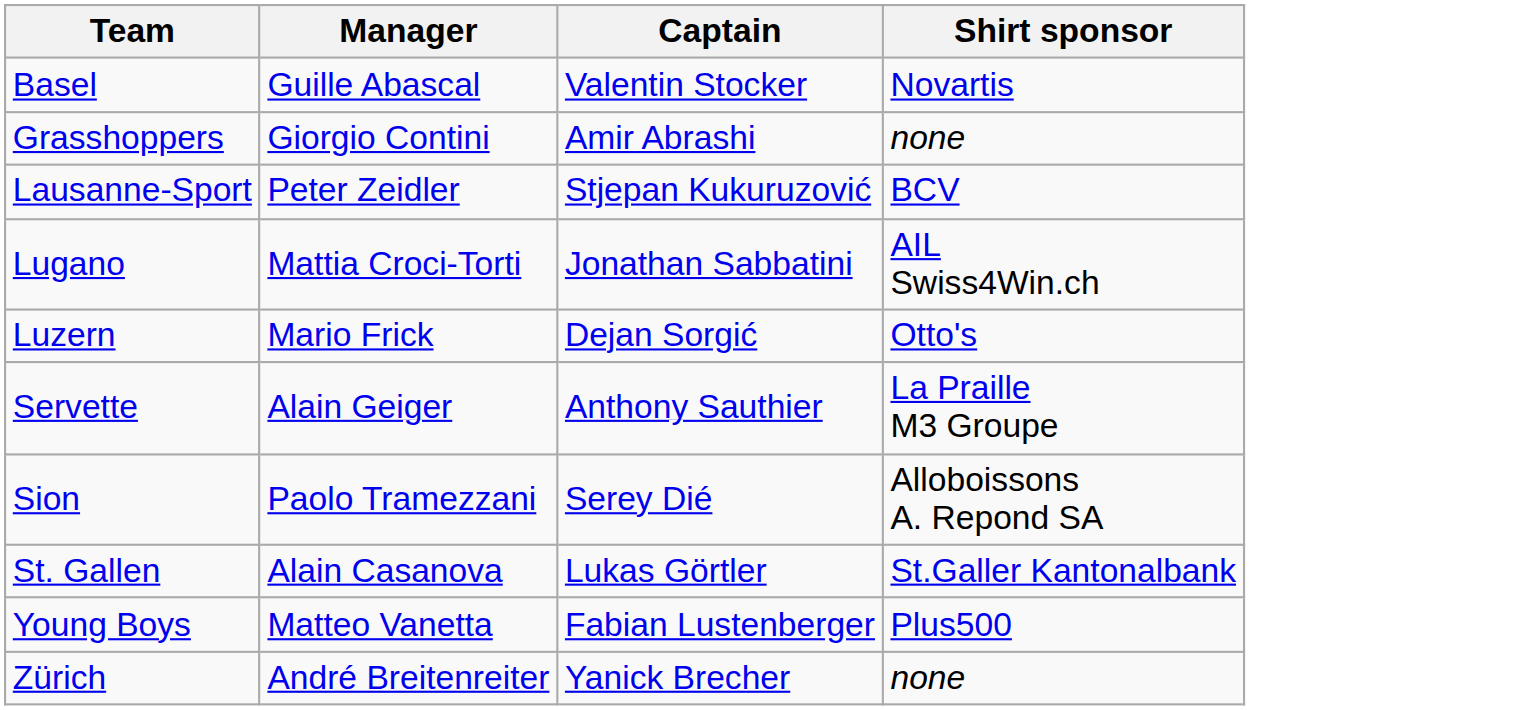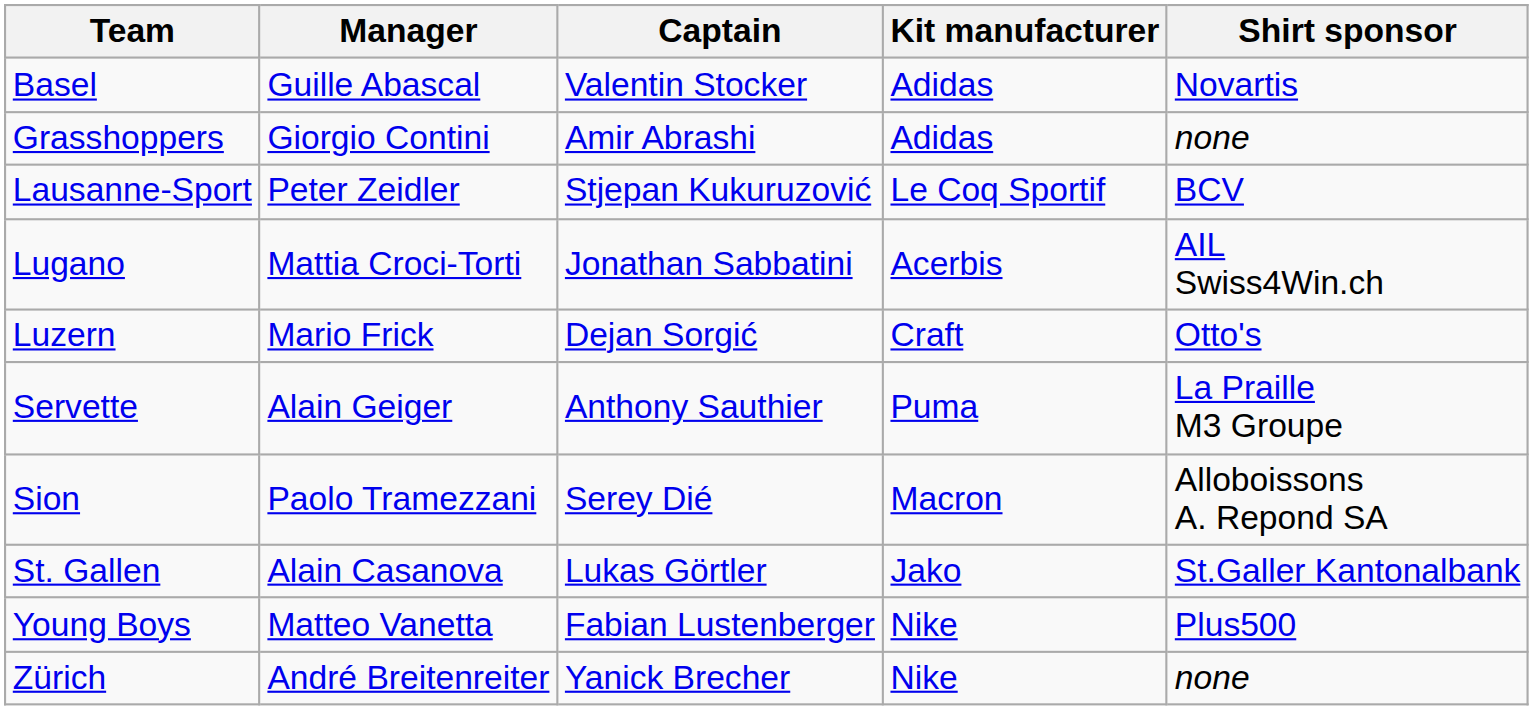 <table class="wikitable sortable" style="text-align: left; font-size:100%">
 <tr>
 <th>Team</th>
 <th>Manager</th>
 <th>Captain</th>
+<th>Kit manufacturer</th>
 <th>Shirt sponsor</th>
 </tr>
 <tr>
 <td><a href='#'>Basel</a></td>
 <td> <a href='#'>Guille Abascal</a></td>
 <td> <a href='#'>Valentin Stocker</a></td>
+<td><a href='#'>Adidas</a></td>
 <td><a href='#'>Novartis</a></td>
 </tr>
 <tr>
 <td><a href='#'>Grasshoppers</a></td>
 <td> <a href='#'>Giorgio Contini</a></td>
 <td> <a href='#'>Amir Abrashi</a></td>
+<td><a href='#'>Adidas</a></td>
 <td><em>none</em></td>
 </tr>
 <tr>
 <td><a href='#'>Lausanne-Sport</a></td>
 <td> <a href='#'>Peter Zeidler</a></td>
 <td> <a href='#'>Stjepan Kukuruzović</a></td>
+<td><a href='#'>Le Coq Sportif</a></td>
 <td><a href='#'>BCV</a></td>
 </tr>
 <tr>
 <td><a href='#'>Lugano</a></td>
 <td> <a href='#'>Mattia Croci-Torti</a></td>
 <td> <a href='#'>Jonathan Sabbatini</a></td>
+<td><a href='#'>Acerbis</a></td>
 <td><a href='#'>AIL</a><br> Swiss4Win.ch</td>
 </tr>
 <tr>
 <td><a href='#'>Luzern</a></td>
 <td> <a href='#'>Mario Frick</a></td>
 <td> <a href='#'>Dejan Sorgić</a></td>
+<td><a href='#'>Craft</a></td>
 <td><a href='#'>Otto's</a></td>
 </tr>
 <tr>
 <td><a href='#'>Servette</a></td>
 <td> <a href='#'>Alain Geiger</a></td>
 <td> <a href='#'>Anthony Sauthier</a></td>
+<td><a href='#'>Puma</a></td>
 <td><a href='#'>La Praille</a> <br>M3 Groupe</td>
 </tr>
 <tr>
 <td><a href='#'>Sion</a></td>
 <td> <a href='#'>Paolo Tramezzani</a></td>
 <td> <a href='#'>Serey Dié</a></td>
+<td><a href='#'>Macron</a></td>
 <td>Alloboissons <br> A. Repond SA</td>
 </tr>
 <tr>
 <td><a href='#'>St. Gallen</a></td>
 <td> <a href='#'>Alain Casanova</a></td>
 <td> <a href='#'>Lukas Görtler</a></td>
+<td><a href='#'>Jako</a></td>
 <td><a href='#'>St.Galler Kantonalbank</a></td>
 </tr>
 <tr>
 <td><a href='#'>Young Boys</a></td>
 <td> <a href='#'>Matteo Vanetta</a></td>
 <td> <a href='#'>Fabian Lustenberger</a></td>
+<td><a href='#'>Nike</a></td>
 <td><a href='#'>Plus500</a></td>
 </tr>
 <tr>
 <td><a href='#'>Zürich</a></td>
 <td> <a href='#'>André Breitenreiter</a></td>
 <td> <a href='#'>Yanick Brecher</a></td>
+<td><a href='#'>Nike</a></td>
 <td><em>none</em></td>
 </tr>
 </table>
